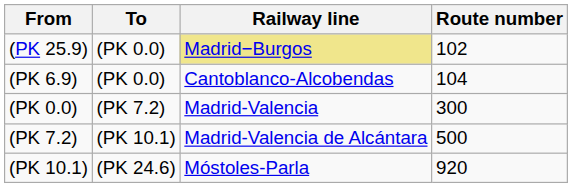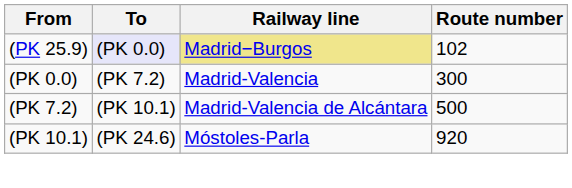 <table class="wikitable">
 <tr>
 <th>From</th>
 <th>To</th>
 <th>Railway line</th>
 <th>Route number</th>
 </tr>
 <tr>
 <td> (<a href='#'>PK</a> 25.9)</td>
-<td> (PK 0.0)</td>
+<td style="background: lavender;"> (PK 0.0)</td>
 <td style="background: khaki;"><a href='#'>Madrid−Burgos</a></td>
 <td>102</td>
-</tr>
-<tr>
-<td> (PK 6.9)</td>
-<td> (PK 0.0)</td>
-<td><a href='#'>Cantoblanco-Alcobendas</a></td>
-<td>104</td>
 </tr>
 <tr>
 <td> (PK 0.0)</td>
 <td> (PK 7.2)</td>
 <td><a href='#'>Madrid-Valencia</a></td>
 <td>300</td>
 </tr>
 <tr>
 <td> (PK 7.2)</td>
 <td> (PK 10.1)</td>
 <td><a href='#'>Madrid-Valencia de Alcántara</a></td>
 <td>500</td>
 </tr>
 <tr>
 <td> (PK 10.1)</td>
 <td> (PK 24.6)</td>
 <td><a href='#'>Móstoles-Parla</a></td>
 <td>920</td>
 </tr>
 </table>
